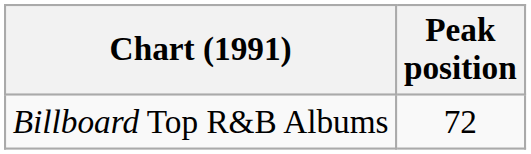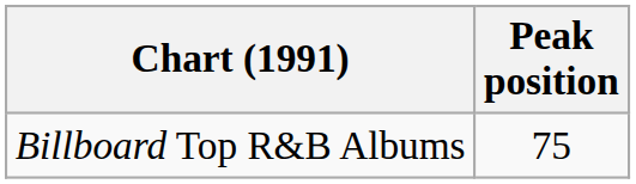 <table class="wikitable">
 <tr>
 <th>Chart (1991)</th>
 <th>Peak<br>position</th>
 </tr>
 <tr>
 <td><em>Billboard</em> Top R&B Albums</td>
-<td align="center">72</td>
+<td align="center">75</td>
 </tr>
 </table>
